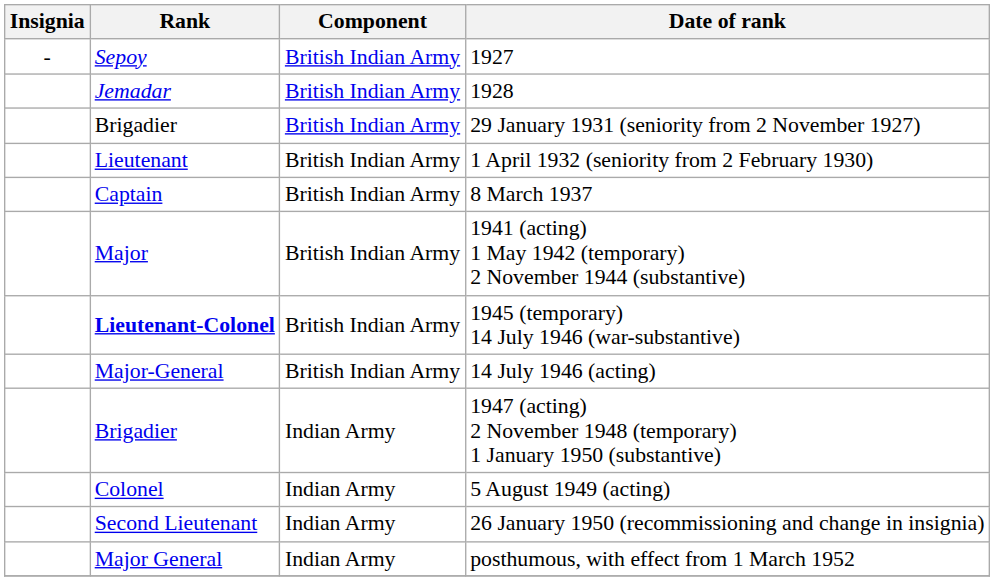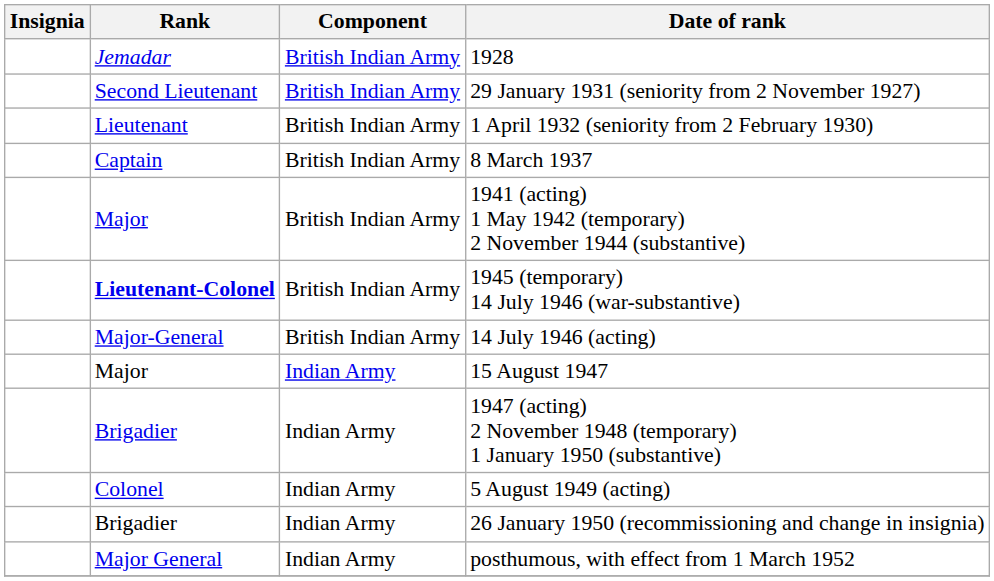 <table class="wikitable" style="background:white">
 <tr>
 <th>Insignia</th>
 <th>Rank</th>
 <th>Component</th>
 <th>Date of rank</th>
-</tr>
-<tr>
-<td align="center">-</td>
-<td><em><a href='#'>Sepoy</a></em></td>
-<td><a href='#'>British Indian Army</a></td>
-<td>1927</td>
 </tr>
 <tr>
 <td align="center"></td>
 <td><em><a href='#'>Jemadar</a></em></td>
 <td><a href='#'>British Indian Army</a></td>
 <td>1928</td>
 </tr>
 <tr>
 <td align="center"></td>
-<td>Brigadier</td>
+<td><a href='#'>Second Lieutenant</a></td>
 <td><a href='#'>British Indian Army</a></td>
 <td>29 January 1931 (seniority from 2 November 1927)</td>
 </tr>
 <tr>
 <td align="center"></td>
 <td><a href='#'>Lieutenant</a></td>
 <td>British Indian Army</td>
 <td>1 April 1932 (seniority from 2 February 1930)</td>
 </tr>
 <tr>
 <td align="center"></td>
 <td><a href='#'>Captain</a></td>
 <td>British Indian Army</td>
 <td>8 March 1937</td>
 </tr>
 <tr>
 <td align="center"></td>
 <td><a href='#'>Major</a></td>
 <td>British Indian Army</td>
 <td>1941 (acting)<br>1 May 1942 (temporary)<br> 2 November 1944 (substantive)</td>
 </tr>
 <tr>
 <td align="center"></td>
 <td><strong><a href='#'>Lieutenant-Colonel</a></strong></td>
 <td>British Indian Army</td>
 <td>1945 (temporary)<br>14 July 1946 (war-substantive)</td>
 </tr>
 <tr>
 <td align="center"></td>
 <td><a href='#'>Major-General</a></td>
 <td>British Indian Army</td>
 <td>14 July 1946 (acting)</td>
 </tr>
 <tr>
 <td align="center"></td>
+<td>Major</td>
+<td><a href='#'>Indian Army</a></td>
+<td>15 August 1947</td>
+</tr>
+<tr>
+<td align="center"></td>
 <td><a href='#'>Brigadier</a></td>
 <td>Indian Army</td>
 <td>1947 (acting)<br>2 November 1948 (temporary)<br>1 January 1950 (substantive)</td>
 </tr>
 <tr>
 <td align="center"></td>
 <td><a href='#'>Colonel</a></td>
 <td>Indian Army</td>
 <td>5 August 1949 (acting)</td>
 </tr>
 <tr>
 <td align="center"></td>
-<td><a href='#'>Second Lieutenant</a></td>
+<td>Brigadier</td>
 <td>Indian Army</td>
 <td>26 January 1950 (recommissioning and change in insignia)</td>
 </tr>
 <tr>
 <td align="center"></td>
 <td><a href='#'>Major General</a></td>
 <td>Indian Army</td>
 <td>posthumous, with effect from 1 March 1952</td>
 </tr>
 <tr>
 </tr>
 </table>
